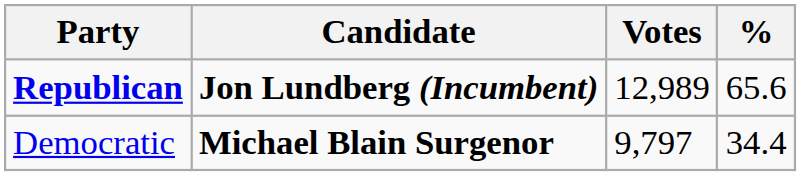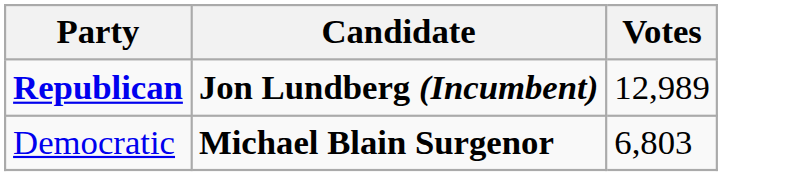 <table class="wikitable">
 <tr>
 <th>Party</th>
 <th>Candidate</th>
 <th>Votes</th>
-<th>%</th>
 </tr>
 <tr>
 <td><a href='#'><strong>Republican</strong></a></td>
 <td><strong>Jon Lundberg <em>(Incumbent)<strong><em></td>
 <td></strong>12,989<strong></td>
-<td></strong>65.6<strong></td>
 </tr>
 <tr>
 <td><a href='#'>Democratic</a></td>
 <td><strong>Michael Blain Surgenor</strong></td>
-<td>9,797</td>
-<td>34.4</td>
+<td>6,803</td>
 </tr>
 </table>
